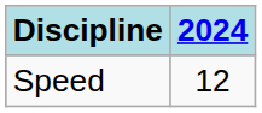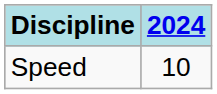 <table class="wikitable" style="text-align: center;">
 <tr>
 <th style="background: #b0e0e6;">Discipline</th>
 <th style="background: #b0e0e6;"><a href='#'>2024</a></th>
 </tr>
 <tr>
 <td align="left">Speed</td>
-<td>12</td>
+<td>10</td>
 </tr>
 </table>
